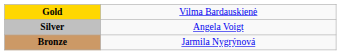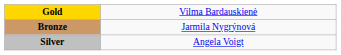 <table class="wikitable" style="text-align:center; " width="35%">
 <tr>
 <td bgcolor="gold"><strong>Gold</strong></td>
 <td><a href='#'>Vilma Bardauskienė</a><br>  <small><em></em></small></td>
 </tr>
 <tr>
+<td bgcolor="CC9966"><strong>Bronze</strong></td>
+<td><a href='#'>Jarmila Nygrýnová</a><br>  <small><em></em></small></td>
+</tr>
+<tr>
 <td bgcolor="silver"><strong>Silver</strong></td>
 <td><a href='#'>Angela Voigt</a><br>  <small><em></em></small></td>
 </tr>
-<tr>
-<td bgcolor="CC9966"><strong>Bronze</strong></td>
-<td><a href='#'>Jarmila Nygrýnová</a><br>  <small><em></em></small></td>
-</tr>
 </table>
